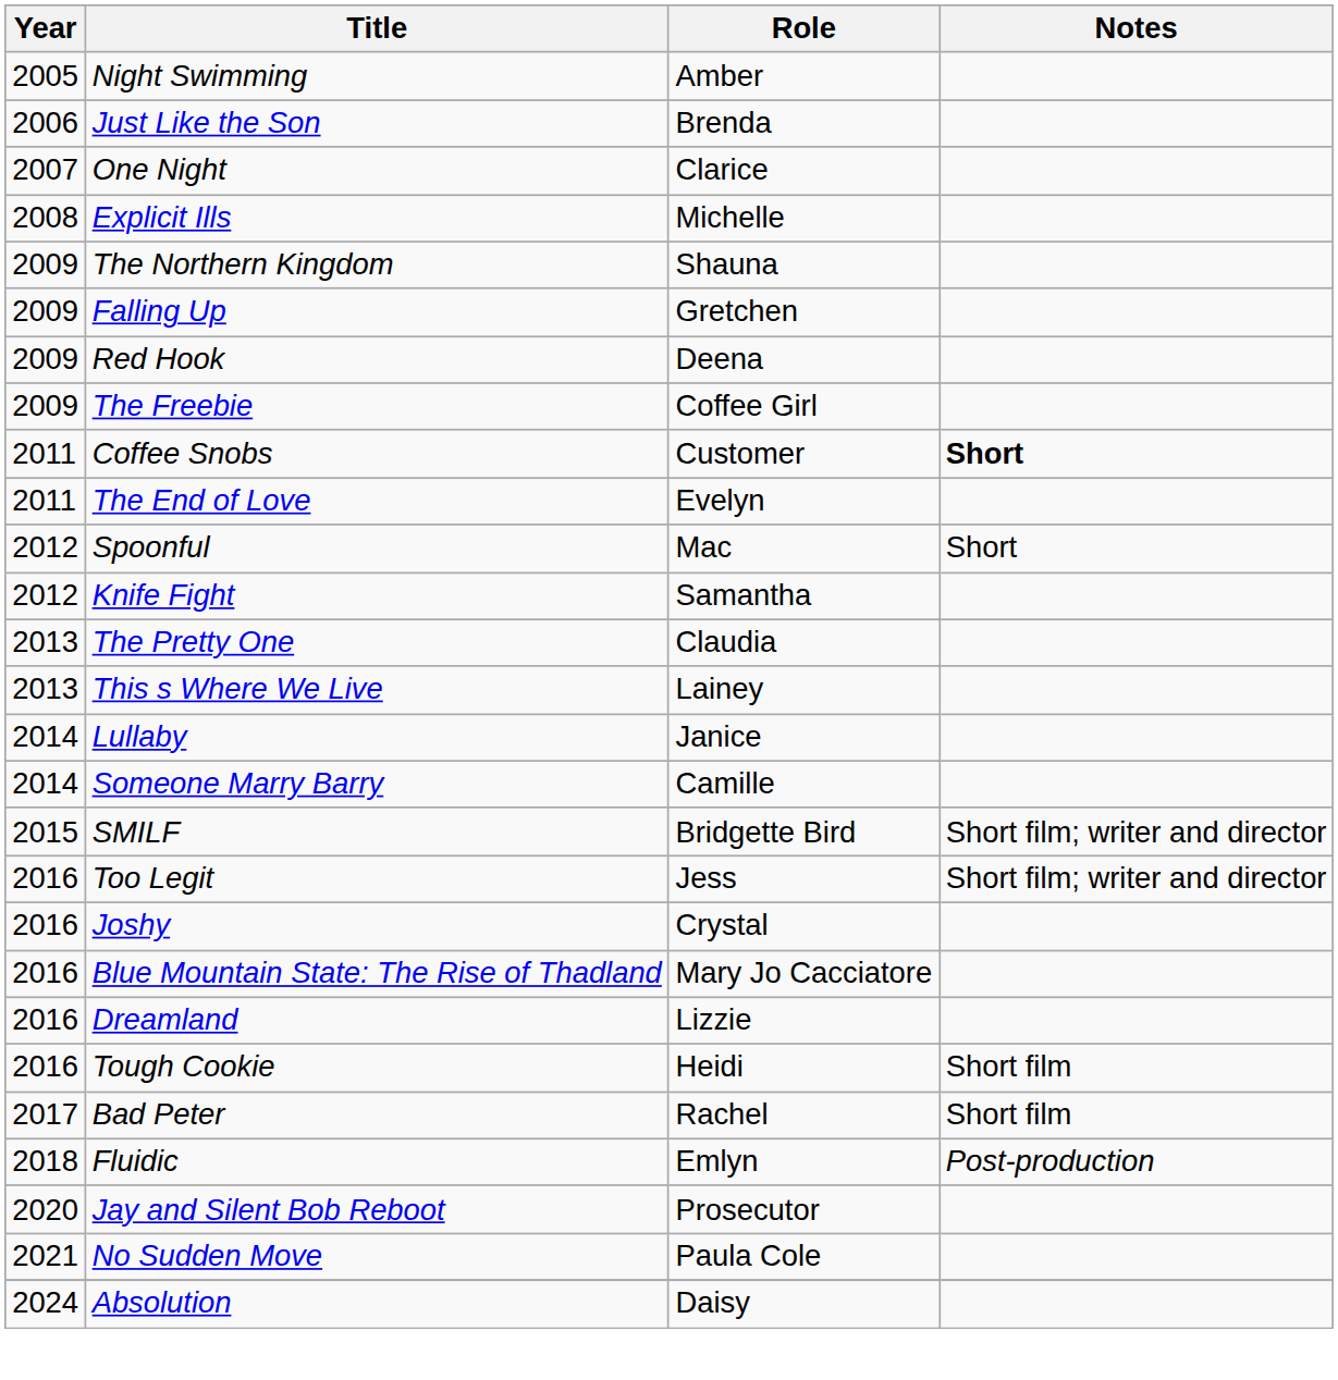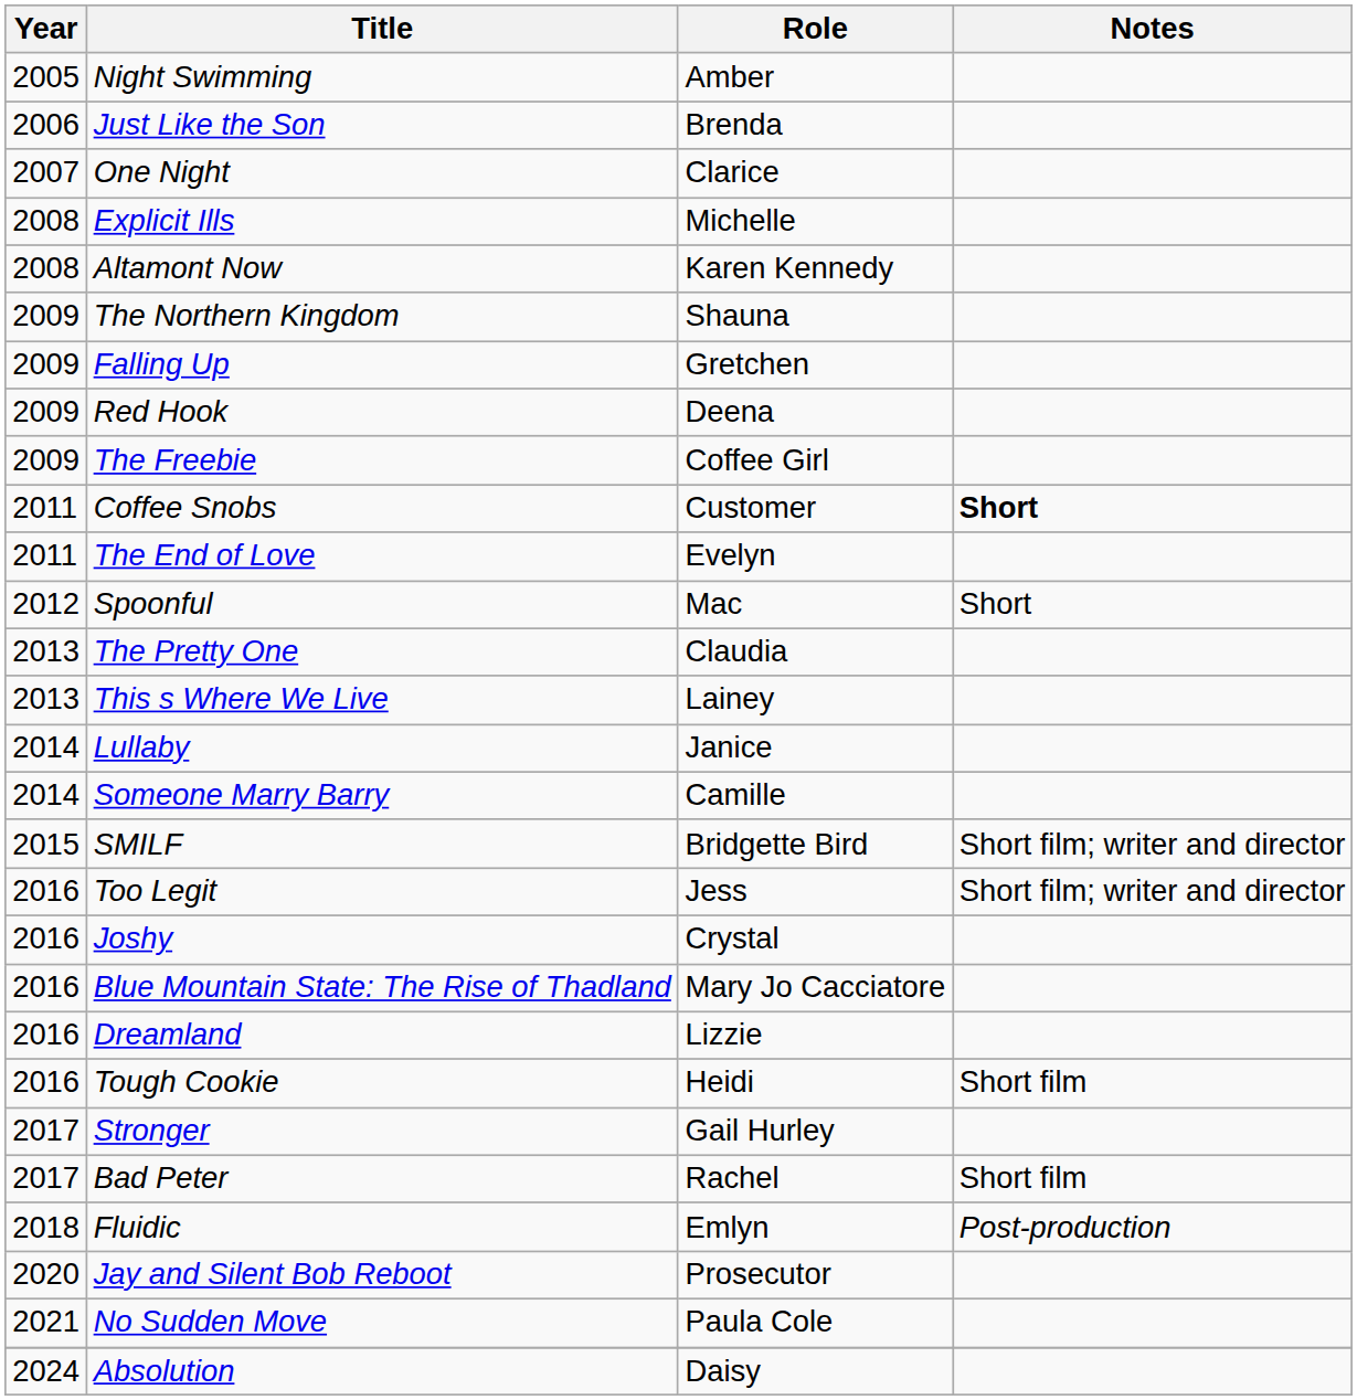 <table class="wikitable sortable">
 <tr>
 <th>Year</th>
 <th>Title</th>
 <th>Role</th>
 <th class="unsortable">Notes</th>
 </tr>
 <tr>
 <td>2005</td>
 <td><em>Night Swimming</em></td>
 <td>Amber</td>
 <td></td>
 </tr>
 <tr>
 <td>2006</td>
 <td><em><a href='#'>Just Like the Son</a></em></td>
 <td>Brenda</td>
 <td></td>
 </tr>
 <tr>
 <td>2007</td>
 <td><em>One Night</em></td>
 <td>Clarice</td>
 <td></td>
 </tr>
 <tr>
 <td>2008</td>
 <td><em><a href='#'>Explicit Ills</a></em></td>
 <td>Michelle</td>
+<td></td>
+</tr>
+<tr>
+<td>2008</td>
+<td><em>Altamont Now</em></td>
+<td>Karen Kennedy</td>
 <td></td>
 </tr>
 <tr>
 <td>2009</td>
 <td><em>The Northern Kingdom</em></td>
 <td>Shauna</td>
 <td></td>
 </tr>
 <tr>
 <td>2009</td>
 <td><em><a href='#'>Falling Up</a></em></td>
 <td>Gretchen</td>
 <td></td>
 </tr>
 <tr>
 <td>2009</td>
 <td><em>Red Hook</em></td>
 <td>Deena</td>
 <td></td>
 </tr>
 <tr>
 <td>2009</td>
 <td><em><a href='#'>The Freebie</a></em></td>
 <td>Coffee Girl</td>
 <td></td>
 </tr>
 <tr>
 <td>2011</td>
 <td><em>Coffee Snobs</em></td>
 <td>Customer</td>
 <td><strong>Short</strong></td>
 </tr>
 <tr>
 <td>2011</td>
 <td><em><a href='#'>The End of Love</a></em></td>
 <td>Evelyn</td>
 <td></td>
 </tr>
 <tr>
 <td>2012</td>
 <td><em>Spoonful</em></td>
 <td>Mac</td>
 <td>Short</td>
-</tr>
-<tr>
-<td>2012</td>
-<td><em><a href='#'>Knife Fight</a></em></td>
-<td>Samantha</td>
-<td></td>
 </tr>
 <tr>
 <td>2013</td>
 <td><em><a href='#'>The Pretty One</a></em></td>
 <td>Claudia</td>
 <td></td>
 </tr>
 <tr>
 <td>2013</td>
 <td><em><a href='#'>This s Where We Live</a></em></td>
 <td>Lainey</td>
 <td></td>
 </tr>
 <tr>
 <td>2014</td>
 <td><em><a href='#'>Lullaby</a></em></td>
 <td>Janice</td>
 <td></td>
 </tr>
 <tr>
 <td>2014</td>
 <td><em><a href='#'>Someone Marry Barry</a></em></td>
 <td>Camille</td>
 <td></td>
 </tr>
 <tr>
 <td>2015</td>
 <td><em>SMILF</em></td>
 <td>Bridgette Bird</td>
 <td>Short film; writer and director</td>
 </tr>
 <tr>
 <td>2016</td>
 <td><em>Too Legit</em></td>
 <td>Jess</td>
 <td>Short film; writer and director</td>
 </tr>
 <tr>
 <td>2016</td>
 <td><em><a href='#'>Joshy</a></em></td>
 <td>Crystal</td>
 <td></td>
 </tr>
 <tr>
 <td>2016</td>
 <td><em><a href='#'>Blue Mountain State: The Rise of Thadland</a></em></td>
 <td>Mary Jo Cacciatore</td>
 <td></td>
 </tr>
 <tr>
 <td>2016</td>
 <td><em><a href='#'>Dreamland</a></em></td>
 <td>Lizzie</td>
 <td></td>
 </tr>
 <tr>
 <td>2016</td>
 <td><em>Tough Cookie</em></td>
 <td>Heidi</td>
 <td>Short film</td>
 </tr>
 <tr>
 <td>2017</td>
+<td><em><a href='#'>Stronger</a></em></td>
+<td>Gail Hurley</td>
+<td></td>
+</tr>
+<tr>
+<td>2017</td>
 <td><em>Bad Peter</em></td>
 <td>Rachel</td>
 <td>Short film</td>
 </tr>
 <tr>
 <td>2018</td>
 <td><em>Fluidic</em></td>
 <td>Emlyn</td>
 <td><em>Post-production</em></td>
 </tr>
 <tr>
 <td>2020</td>
 <td><em><a href='#'>Jay and Silent Bob Reboot</a></em></td>
 <td>Prosecutor</td>
 <td></td>
 </tr>
 <tr>
 <td>2021</td>
 <td><em><a href='#'>No Sudden Move</a></em></td>
 <td>Paula Cole</td>
 <td></td>
 </tr>
 <tr>
 </tr>
 <tr>
 <td>2024</td>
 <td><em><a href='#'>Absolution</a></em></td>
 <td>Daisy</td>
 <td></td>
 </tr>
 <tr>
 </tr>
 </table>
